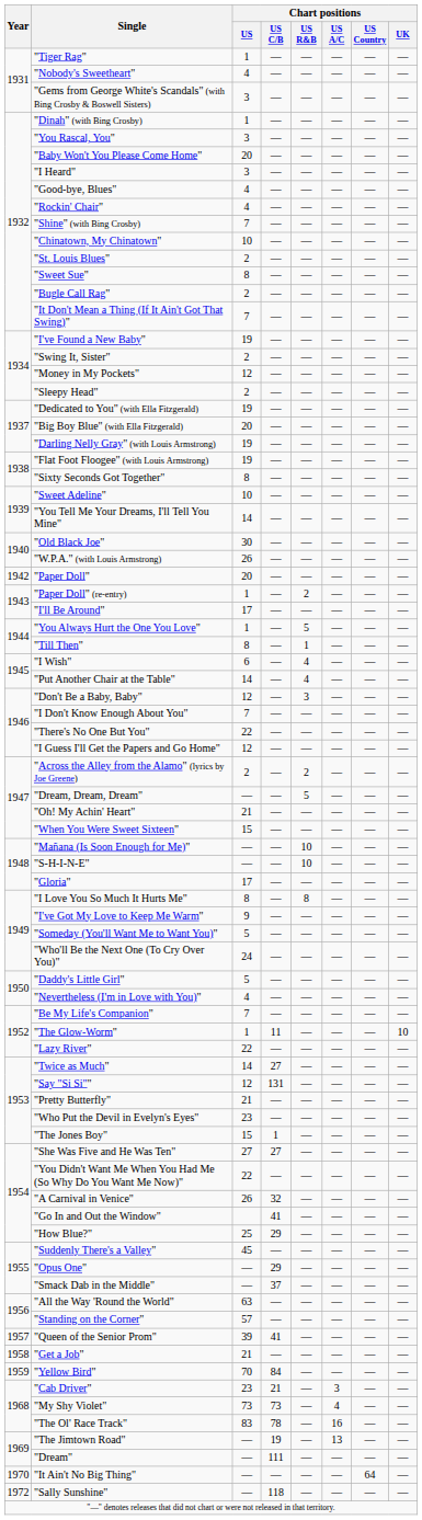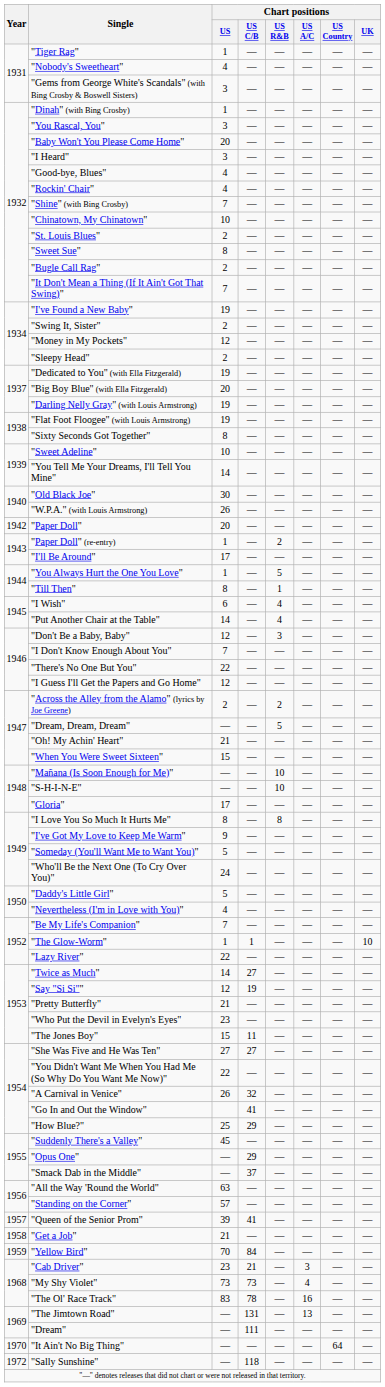 <table class="wikitable" style="text-align:center;">
 <tr>
 <th rowspan="2">Year</th>
 <th width="400" rowspan="2">Single</th>
 <th colspan="6">Chart positions</th>
 </tr>
 <tr style="font-size:smaller;">
 <th width="45"><a href='#'>US</a><br></th>
 <th width="45"><a href='#'>US C/B</a><br></th>
 <th width="45"><a href='#'>US R&B</a><br></th>
 <th width="45"><a href='#'>US A/C</a><br></th>
 <th width="45"><a href='#'>US Country</a><br></th>
 <th width="45"><a href='#'>UK</a><br></th>
 </tr>
 <tr>
 <td rowspan="3">1931</td>
 <td align="left">"<a href='#'>Tiger Rag</a>"</td>
 <td>1</td>
 <td>—</td>
 <td>—</td>
 <td>—</td>
 <td>—</td>
 <td>—</td>
 </tr>
 <tr>
 <td align="left">"<a href='#'>Nobody's Sweetheart</a>"</td>
 <td>4</td>
 <td>—</td>
 <td>—</td>
 <td>—</td>
 <td>—</td>
 <td>—</td>
 </tr>
 <tr>
 <td align="left">"Gems from George White's Scandals"<small> (with Bing Crosby & Boswell Sisters)</small></td>
 <td>3</td>
 <td>—</td>
 <td>—</td>
 <td>—</td>
 <td>—</td>
 <td>—</td>
 </tr>
 <tr>
 <td rowspan="12">1932</td>
 <td align="left">"<a href='#'>Dinah</a>"<small> (with Bing Crosby)</small></td>
 <td>1</td>
 <td>—</td>
 <td>—</td>
 <td>—</td>
 <td>—</td>
 <td>—</td>
 </tr>
 <tr>
 <td align="left">"<a href='#'>You Rascal, You</a>"</td>
 <td>3</td>
 <td>—</td>
 <td>—</td>
 <td>—</td>
 <td>—</td>
 <td>—</td>
 </tr>
 <tr>
 <td align="left">"<a href='#'>Baby Won't You Please Come Home</a>"</td>
 <td>20</td>
 <td>—</td>
 <td>—</td>
 <td>—</td>
 <td>—</td>
 <td>—</td>
 </tr>
 <tr>
 <td align="left">"I Heard"</td>
 <td>3</td>
 <td>—</td>
 <td>—</td>
 <td>—</td>
 <td>—</td>
 <td>—</td>
 </tr>
 <tr>
 <td align="left">"Good-bye, Blues"</td>
 <td>4</td>
 <td>—</td>
 <td>—</td>
 <td>—</td>
 <td>—</td>
 <td>—</td>
 </tr>
 <tr>
 <td align="left">"<a href='#'>Rockin' Chair</a>"</td>
 <td>4</td>
 <td>—</td>
 <td>—</td>
 <td>—</td>
 <td>—</td>
 <td>—</td>
 </tr>
 <tr>
 <td align="left">"<a href='#'>Shine</a>"<small> (with Bing Crosby)</small></td>
 <td>7</td>
 <td>—</td>
 <td>—</td>
 <td>—</td>
 <td>—</td>
 <td>—</td>
 </tr>
 <tr>
 <td align="left">"<a href='#'>Chinatown, My Chinatown</a>"</td>
 <td>10</td>
 <td>—</td>
 <td>—</td>
 <td>—</td>
 <td>—</td>
 <td>—</td>
 </tr>
 <tr>
 <td align="left">"<a href='#'>St. Louis Blues</a>"</td>
 <td>2</td>
 <td>—</td>
 <td>—</td>
 <td>—</td>
 <td>—</td>
 <td>—</td>
 </tr>
 <tr>
 <td align="left">"<a href='#'>Sweet Sue</a>"</td>
 <td>8</td>
 <td>—</td>
 <td>—</td>
 <td>—</td>
 <td>—</td>
 <td>—</td>
 </tr>
 <tr>
 <td align="left">"<a href='#'>Bugle Call Rag</a>"</td>
 <td>2</td>
 <td>—</td>
 <td>—</td>
 <td>—</td>
 <td>—</td>
 <td>—</td>
 </tr>
 <tr>
 <td align="left">"<a href='#'>It Don't Mean a Thing (If It Ain't Got That Swing)</a>"</td>
 <td>7</td>
 <td>—</td>
 <td>—</td>
 <td>—</td>
 <td>—</td>
 <td>—</td>
 </tr>
 <tr>
 <td rowspan="4">1934</td>
 <td align="left">"<a href='#'>I've Found a New Baby</a>"</td>
 <td>19</td>
 <td>—</td>
 <td>—</td>
 <td>—</td>
 <td>—</td>
 <td>—</td>
 </tr>
 <tr>
 <td align="left">"Swing It, Sister"</td>
 <td>2</td>
 <td>—</td>
 <td>—</td>
 <td>—</td>
 <td>—</td>
 <td>—</td>
 </tr>
 <tr>
 <td align="left">"Money in My Pockets"</td>
 <td>12</td>
 <td>—</td>
 <td>—</td>
 <td>—</td>
 <td>—</td>
 <td>—</td>
 </tr>
 <tr>
 <td align="left">"Sleepy Head"</td>
 <td>2</td>
 <td>—</td>
 <td>—</td>
 <td>—</td>
 <td>—</td>
 <td>—</td>
 </tr>
 <tr>
 <td rowspan="3">1937</td>
 <td align="left">"Dedicated to You"<small> (with Ella Fitzgerald)</small></td>
 <td>19</td>
 <td>—</td>
 <td>—</td>
 <td>—</td>
 <td>—</td>
 <td>—</td>
 </tr>
 <tr>
 <td align="left">"Big Boy Blue"<small> (with Ella Fitzgerald)</small></td>
 <td>20</td>
 <td>—</td>
 <td>—</td>
 <td>—</td>
 <td>—</td>
 <td>—</td>
 </tr>
 <tr>
 <td align="left">"<a href='#'>Darling Nelly Gray</a>"<small> (with Louis Armstrong)</small></td>
 <td>19</td>
 <td>—</td>
 <td>—</td>
 <td>—</td>
 <td>—</td>
 <td>—</td>
 </tr>
 <tr>
 <td rowspan="2">1938</td>
 <td align="left">"Flat Foot Floogee"<small> (with Louis Armstrong)</small></td>
 <td>19</td>
 <td>—</td>
 <td>—</td>
 <td>—</td>
 <td>—</td>
 <td>—</td>
 </tr>
 <tr>
 <td align="left">"Sixty Seconds Got Together"</td>
 <td>8</td>
 <td>—</td>
 <td>—</td>
 <td>—</td>
 <td>—</td>
 <td>—</td>
 </tr>
 <tr>
 <td rowspan="2">1939</td>
 <td align="left">"<a href='#'>Sweet Adeline</a>"</td>
 <td>10</td>
 <td>—</td>
 <td>—</td>
 <td>—</td>
 <td>—</td>
 <td>—</td>
 </tr>
 <tr>
 <td align="left">"You Tell Me Your Dreams, I'll Tell You Mine"</td>
 <td>14</td>
 <td>—</td>
 <td>—</td>
 <td>—</td>
 <td>—</td>
 <td>—</td>
 </tr>
 <tr>
 <td rowspan="2">1940</td>
 <td align="left">"<a href='#'>Old Black Joe</a>"</td>
 <td>30</td>
 <td>—</td>
 <td>—</td>
 <td>—</td>
 <td>—</td>
 <td>—</td>
 </tr>
 <tr>
 <td align="left">"W.P.A."<small> (with Louis Armstrong)</small></td>
 <td>26</td>
 <td>—</td>
 <td>—</td>
 <td>—</td>
 <td>—</td>
 <td>—</td>
 </tr>
 <tr>
 <td>1942</td>
 <td align="left">"<a href='#'>Paper Doll</a>"</td>
 <td>20</td>
 <td>—</td>
 <td>—</td>
 <td>—</td>
 <td>—</td>
 <td>—</td>
 </tr>
 <tr>
 <td rowspan="2">1943</td>
 <td align="left">"<a href='#'>Paper Doll</a>"<small> (re-entry)</small></td>
 <td>1</td>
 <td>—</td>
 <td>2</td>
 <td>—</td>
 <td>—</td>
 <td>—</td>
 </tr>
 <tr>
 <td align="left">"<a href='#'>I'll Be Around</a>"</td>
 <td>17</td>
 <td>—</td>
 <td>—</td>
 <td>—</td>
 <td>—</td>
 <td>—</td>
 </tr>
 <tr>
 <td rowspan="2">1944</td>
 <td align="left">"<a href='#'>You Always Hurt the One You Love</a>"</td>
 <td>1</td>
 <td>—</td>
 <td>5</td>
 <td>—</td>
 <td>—</td>
 <td>—</td>
 </tr>
 <tr>
 <td align="left">"<a href='#'>Till Then</a>"</td>
 <td>8</td>
 <td>—</td>
 <td>1</td>
 <td>—</td>
 <td>—</td>
 <td>—</td>
 </tr>
 <tr>
 <td rowspan="2">1945</td>
 <td align="left">"I Wish"</td>
 <td>6</td>
 <td>—</td>
 <td>4</td>
 <td>—</td>
 <td>—</td>
 <td>—</td>
 </tr>
 <tr>
 <td align="left">"Put Another Chair at the Table"</td>
 <td>14</td>
 <td>—</td>
 <td>4</td>
 <td>—</td>
 <td>—</td>
 <td>—</td>
 </tr>
 <tr>
 <td rowspan="4">1946</td>
 <td align="left">"Don't Be a Baby, Baby"</td>
 <td>12</td>
 <td>—</td>
 <td>3</td>
 <td>—</td>
 <td>—</td>
 <td>—</td>
 </tr>
 <tr>
 <td align="left">"I Don't Know Enough About You"</td>
 <td>7</td>
 <td>—</td>
 <td>—</td>
 <td>—</td>
 <td>—</td>
 <td>—</td>
 </tr>
 <tr>
 <td align="left">"There's No One But You"</td>
 <td>22</td>
 <td>—</td>
 <td>—</td>
 <td>—</td>
 <td>—</td>
 <td>—</td>
 </tr>
 <tr>
 <td align="left">"I Guess I'll Get the Papers and Go Home"</td>
 <td>12</td>
 <td>—</td>
 <td>—</td>
 <td>—</td>
 <td>—</td>
 <td>—</td>
 </tr>
 <tr>
 <td rowspan="4">1947</td>
 <td align="left">"<a href='#'>Across the Alley from the Alamo</a>" <small> (lyrics by <a href='#'>Joe Greene</a>)</small></td>
 <td>2</td>
 <td>—</td>
 <td>2</td>
 <td>—</td>
 <td>—</td>
 <td>—</td>
 </tr>
 <tr>
 <td align="left">"Dream, Dream, Dream"</td>
 <td>—</td>
 <td>—</td>
 <td>5</td>
 <td>—</td>
 <td>—</td>
 <td>—</td>
 </tr>
 <tr>
 <td align="left">"Oh! My Achin' Heart"</td>
 <td>21</td>
 <td>—</td>
 <td>—</td>
 <td>—</td>
 <td>—</td>
 <td>—</td>
 </tr>
 <tr>
 <td align="left">"<a href='#'>When You Were Sweet Sixteen</a>"</td>
 <td>15</td>
 <td>—</td>
 <td>—</td>
 <td>—</td>
 <td>—</td>
 <td>—</td>
 </tr>
 <tr>
 <td rowspan="3">1948</td>
 <td align="left">"<a href='#'>Mañana (Is Soon Enough for Me)</a>"</td>
 <td>—</td>
 <td>—</td>
 <td>10</td>
 <td>—</td>
 <td>—</td>
 <td>—</td>
 </tr>
 <tr>
 <td align="left">"S-H-I-N-E"</td>
 <td>—</td>
 <td>—</td>
 <td>10</td>
 <td>—</td>
 <td>—</td>
 <td>—</td>
 </tr>
 <tr>
 <td align="left">"<a href='#'>Gloria</a>"</td>
 <td>17</td>
 <td>—</td>
 <td>—</td>
 <td>—</td>
 <td>—</td>
 <td>—</td>
 </tr>
 <tr>
 <td rowspan="4">1949</td>
 <td align="left">"I Love You So Much It Hurts Me"</td>
 <td>8</td>
 <td>—</td>
 <td>8</td>
 <td>—</td>
 <td>—</td>
 <td>—</td>
 </tr>
 <tr>
 <td align="left">"<a href='#'>I've Got My Love to Keep Me Warm</a>"</td>
 <td>9</td>
 <td>—</td>
 <td>—</td>
 <td>—</td>
 <td>—</td>
 <td>—</td>
 </tr>
 <tr>
 <td align="left">"<a href='#'>Someday (You'll Want Me to Want You)</a>"</td>
 <td>5</td>
 <td>—</td>
 <td>—</td>
 <td>—</td>
 <td>—</td>
 <td>—</td>
 </tr>
 <tr>
 <td align="left">"Who'll Be the Next One (To Cry Over You)"</td>
 <td>24</td>
 <td>—</td>
 <td>—</td>
 <td>—</td>
 <td>—</td>
 <td>—</td>
 </tr>
 <tr>
 <td rowspan="2">1950</td>
 <td align="left">"<a href='#'>Daddy's Little Girl</a>"</td>
 <td>5</td>
 <td>—</td>
 <td>—</td>
 <td>—</td>
 <td>—</td>
 <td>—</td>
 </tr>
 <tr>
 <td align="left">"<a href='#'>Nevertheless (I'm in Love with You)</a>"</td>
 <td>4</td>
 <td>—</td>
 <td>—</td>
 <td>—</td>
 <td>—</td>
 <td>—</td>
 </tr>
 <tr>
 <td rowspan="3">1952</td>
 <td align="left">"<a href='#'>Be My Life's Companion</a>"</td>
 <td>7</td>
 <td>—</td>
 <td>—</td>
 <td>—</td>
 <td>—</td>
 <td>—</td>
 </tr>
 <tr>
 <td align="left">"<a href='#'>The Glow-Worm</a>"</td>
 <td>1</td>
-<td>11</td>
+<td>1</td>
 <td>—</td>
 <td>—</td>
 <td>—</td>
 <td>10</td>
 </tr>
 <tr>
 <td align="left">"<a href='#'>Lazy River</a>"</td>
 <td>22</td>
 <td>—</td>
 <td>—</td>
 <td>—</td>
 <td>—</td>
 <td>—</td>
 </tr>
 <tr>
 <td rowspan="5">1953</td>
 <td align="left">"<a href='#'>Twice as Much</a>"</td>
 <td>14</td>
 <td>27</td>
 <td>—</td>
 <td>—</td>
 <td>—</td>
 <td>—</td>
 </tr>
 <tr>
 <td align="left">"<a href='#'>Say "Si Si"</a>"</td>
 <td>12</td>
-<td>131</td>
+<td>19</td>
 <td>—</td>
 <td>—</td>
 <td>—</td>
 <td>—</td>
 </tr>
 <tr>
 <td align="left">"Pretty Butterfly"</td>
 <td>21</td>
 <td>—</td>
 <td>—</td>
 <td>—</td>
 <td>—</td>
 <td>—</td>
 </tr>
 <tr>
 <td align="left">"Who Put the Devil in Evelyn's Eyes"</td>
 <td>23</td>
 <td>—</td>
 <td>—</td>
 <td>—</td>
 <td>—</td>
 <td>—</td>
 </tr>
 <tr>
 <td align="left">"The Jones Boy"</td>
 <td>15</td>
-<td>1</td>
+<td>11</td>
 <td>—</td>
 <td>—</td>
 <td>—</td>
 <td>—</td>
 </tr>
 <tr>
 <td rowspan="5">1954</td>
 <td align="left">"She Was Five and He Was Ten"</td>
 <td>27</td>
 <td>27</td>
 <td>—</td>
 <td>—</td>
 <td>—</td>
 <td>—</td>
 </tr>
 <tr>
 <td align="left">"You Didn't Want Me When You Had Me (So Why Do You Want Me Now)"</td>
 <td>22</td>
 <td>—</td>
 <td>—</td>
 <td>—</td>
 <td>—</td>
 <td>—</td>
 </tr>
 <tr>
 <td align="left">"A Carnival in Venice"</td>
 <td>26</td>
 <td>32</td>
 <td>—</td>
 <td>—</td>
 <td>—</td>
 <td>—</td>
 </tr>
 <tr>
 <td align="left">"Go In and Out the Window"</td>
 <td></td>
 <td>41</td>
 <td>—</td>
 <td>—</td>
 <td>—</td>
 <td>—</td>
 </tr>
 <tr>
 <td align="left">"How Blue?"</td>
 <td>25</td>
 <td>29</td>
 <td>—</td>
 <td>—</td>
 <td>—</td>
 <td>—</td>
 </tr>
 <tr>
 <td rowspan="3">1955</td>
 <td align="left">"<a href='#'>Suddenly There's a Valley</a>"</td>
 <td>45</td>
 <td>—</td>
 <td>—</td>
 <td>—</td>
 <td>—</td>
 <td>—</td>
 </tr>
 <tr>
 <td align="left">"<a href='#'>Opus One</a>"</td>
 <td>—</td>
 <td>29</td>
 <td>—</td>
 <td>—</td>
 <td>—</td>
 <td>—</td>
 </tr>
 <tr>
 <td align="left">"Smack Dab in the Middle"</td>
 <td>—</td>
 <td>37</td>
 <td>—</td>
 <td>—</td>
 <td>—</td>
 <td>—</td>
 </tr>
 <tr>
 <td rowspan="2">1956</td>
 <td align="left">"All the Way 'Round the World"</td>
 <td>63</td>
 <td>—</td>
 <td>—</td>
 <td>—</td>
 <td>—</td>
 <td>—</td>
 </tr>
 <tr>
 <td align="left">"<a href='#'>Standing on the Corner</a>"</td>
 <td>57</td>
 <td>—</td>
 <td>—</td>
 <td>—</td>
 <td>—</td>
 <td>—</td>
 </tr>
 <tr>
 <td>1957</td>
 <td align="left">"Queen of the Senior Prom"</td>
 <td>39</td>
 <td>41</td>
 <td>—</td>
 <td>—</td>
 <td>—</td>
 <td>—</td>
 </tr>
 <tr>
 <td>1958</td>
 <td align="left">"<a href='#'>Get a Job</a>"</td>
 <td>21</td>
 <td>—</td>
 <td>—</td>
 <td>—</td>
 <td>—</td>
 <td>—</td>
 </tr>
 <tr>
 <td>1959</td>
 <td align="left">"<a href='#'>Yellow Bird</a>"</td>
 <td>70</td>
 <td>84</td>
 <td>—</td>
 <td>—</td>
 <td>—</td>
 <td>—</td>
 </tr>
 <tr>
 <td rowspan="3">1968</td>
 <td align="left">"<a href='#'>Cab Driver</a>"</td>
 <td>23</td>
 <td>21</td>
 <td>—</td>
 <td>3</td>
 <td>—</td>
 <td>—</td>
 </tr>
 <tr>
 <td align="left">"My Shy Violet"</td>
 <td>73</td>
 <td>73</td>
 <td>—</td>
 <td>4</td>
 <td>—</td>
 <td>—</td>
 </tr>
 <tr>
 <td align="left">"The Ol' Race Track"</td>
 <td>83</td>
 <td>78</td>
 <td>—</td>
 <td>16</td>
 <td>—</td>
 <td>—</td>
 </tr>
 <tr>
 <td rowspan="2">1969</td>
 <td align="left">"The Jimtown Road"</td>
 <td>—</td>
-<td>19</td>
+<td>131</td>
 <td>—</td>
 <td>13</td>
 <td>—</td>
 <td>—</td>
 </tr>
 <tr>
 <td align="left">"Dream"</td>
 <td>—</td>
 <td>111</td>
 <td>—</td>
 <td>—</td>
 <td>—</td>
 <td>—</td>
 </tr>
 <tr>
 <td>1970</td>
 <td align="left">"It Ain't No Big Thing"</td>
 <td>—</td>
 <td>—</td>
 <td>—</td>
 <td>—</td>
 <td>64</td>
 <td>—</td>
 </tr>
 <tr>
 <td>1972</td>
 <td align="left">"Sally Sunshine"</td>
 <td>—</td>
 <td>118</td>
 <td>—</td>
 <td>—</td>
 <td>—</td>
 <td>—</td>
 </tr>
 <tr>
 <td colspan="8" style="text-align:center; font-size:9pt;">"—" denotes releases that did not chart or were not released in that territory.</td>
 </tr>
 </table>
